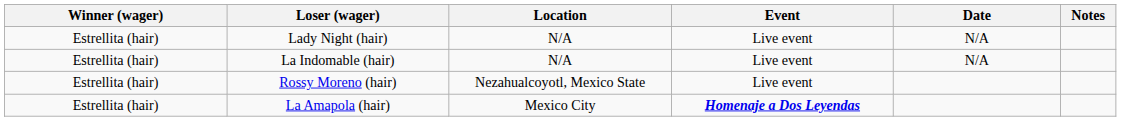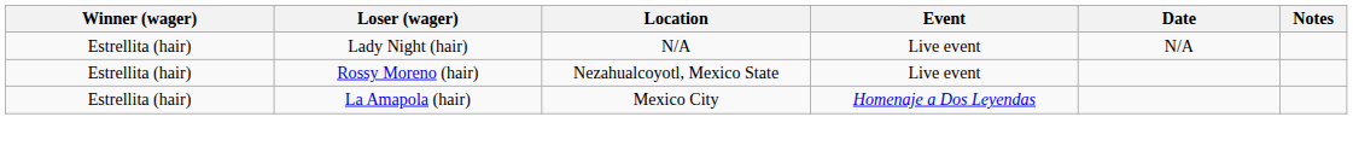 <table class="wikitable sortable" width=100%  style="text-align: center">
 <tr>
 <th width=20% scope="col">Winner (wager)</th>
 <th width=20% scope="col">Loser (wager)</th>
 <th width=20% scope="col">Location</th>
 <th width=20% scope="col">Event</th>
 <th width=15% scope="col">Date</th>
 <th class="unsortable" width=5% scope="col">Notes</th>
 </tr>
 <tr>
 <td>Estrellita (hair)</td>
 <td>Lady Night (hair)</td>
 <td>N/A</td>
 <td>Live event</td>
 <td>N/A</td>
 <td> </td>
 </tr>
 <tr>
 <td>Estrellita (hair)</td>
-<td>La Indomable (hair)</td>
-<td>N/A</td>
-<td>Live event</td>
-<td>N/A</td>
-<td> </td>
-</tr>
-<tr>
-<td>Estrellita (hair)</td>
 <td><a href='#'>Rossy Moreno</a> (hair)</td>
 <td>Nezahualcoyotl, Mexico State</td>
 <td>Live event</td>
 <td></td>
 <td></td>
 </tr>
 <tr>
 <td>Estrellita (hair)</td>
 <td><a href='#'>La Amapola</a> (hair)</td>
 <td>Mexico City</td>
-<td><strong><em><a href='#'>Homenaje a Dos Leyendas</a></em></strong></td>
+<td><em><a href='#'>Homenaje a Dos Leyendas</a></em></td>
 <td></td>
 <td></td>
 </tr>
 </table>
